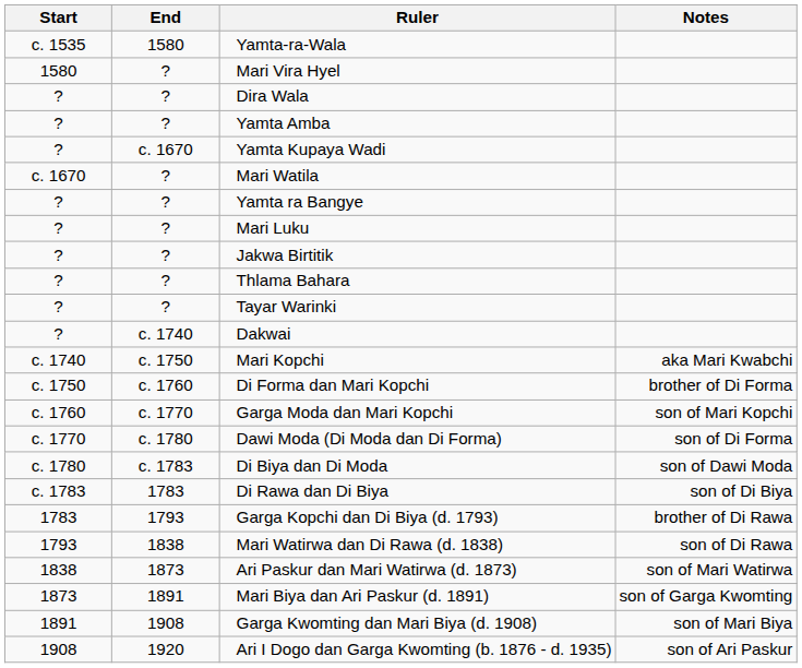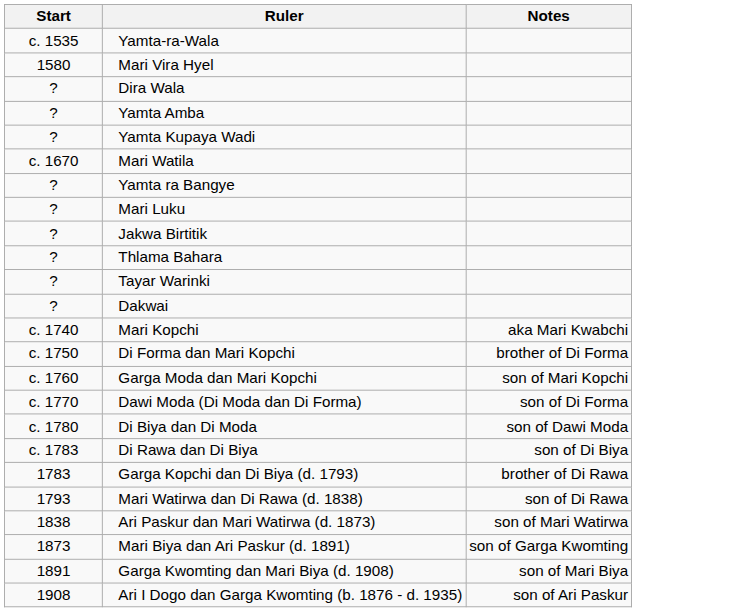 <table class=wikitable style="text-align:right;">
 <tr>
 <th style="width:6em;">Start</th>
-<th style="width:6em;">End</th>
 <th>Ruler</th>
 <th>Notes</th>
 </tr>
 <tr>
 <td align=center>c. 1535</td>
-<td align=center>1580</td>
 <td style="text-align:left;padding-left:1em;">Yamta-ra-Wala</td>
 <td></td>
 </tr>
 <tr>
 <td align=center>1580</td>
-<td align=center>?</td>
 <td style="text-align:left;padding-left:1em;">Mari Vira Hyel</td>
 <td></td>
 </tr>
 <tr>
-<td align=center>?</td>
 <td align=center>?</td>
 <td style="text-align:left;padding-left:1em;">Dira Wala</td>
 <td></td>
 </tr>
 <tr>
 <td align=center>?</td>
-<td align=center>?</td>
 <td style="text-align:left;padding-left:1em;">Yamta Amba</td>
 <td></td>
 </tr>
 <tr>
 <td align=center>?</td>
-<td align=center>c. 1670</td>
 <td style="text-align:left;padding-left:1em;">Yamta Kupaya Wadi</td>
 <td></td>
 </tr>
 <tr>
 <td align=center>c. 1670</td>
-<td align=center>?</td>
 <td style="text-align:left;padding-left:1em;">Mari Watila</td>
 <td></td>
 </tr>
 <tr>
-<td align=center>?</td>
 <td align=center>?</td>
 <td style="text-align:left;padding-left:1em;">Yamta ra Bangye</td>
 <td></td>
 </tr>
 <tr>
 <td align=center>?</td>
-<td align=center>?</td>
 <td style="text-align:left;padding-left:1em;">Mari Luku</td>
 <td></td>
 </tr>
 <tr>
-<td align=center>?</td>
 <td align=center>?</td>
 <td style="text-align:left;padding-left:1em;">Jakwa Birtitik</td>
 <td></td>
 </tr>
 <tr>
 <td align=center>?</td>
-<td align=center>?</td>
 <td style="text-align:left;padding-left:1em;">Thlama Bahara</td>
 <td></td>
 </tr>
 <tr>
-<td align=center>?</td>
 <td align=center>?</td>
 <td style="text-align:left;padding-left:1em;">Tayar Warinki</td>
 <td></td>
 </tr>
 <tr>
 <td align=center>?</td>
-<td align=center>c. 1740</td>
 <td style="text-align:left;padding-left:1em;">Dakwai</td>
 <td></td>
 </tr>
 <tr>
 <td align=center>c. 1740</td>
-<td align=center>c. 1750</td>
 <td style="text-align:left;padding-left:1em;">Mari Kopchi</td>
 <td>aka Mari Kwabchi</td>
 </tr>
 <tr>
 <td align=center>c. 1750</td>
-<td align=center>c. 1760</td>
 <td style="text-align:left;padding-left:1em;">Di Forma dan Mari Kopchi</td>
 <td>brother of Di Forma</td>
 </tr>
 <tr>
 <td align=center>c. 1760</td>
-<td align=center>c. 1770</td>
 <td style="text-align:left;padding-left:1em;">Garga Moda dan Mari Kopchi</td>
 <td>son of Mari Kopchi</td>
 </tr>
 <tr>
 <td align=center>c. 1770</td>
-<td align=center>c. 1780</td>
 <td style="text-align:left;padding-left:1em;">Dawi Moda (Di Moda dan Di Forma)</td>
 <td>son of Di Forma</td>
 </tr>
 <tr>
 <td align=center>c. 1780</td>
-<td align=center>c. 1783</td>
 <td style="text-align:left;padding-left:1em;">Di Biya dan Di Moda</td>
 <td>son of Dawi Moda</td>
 </tr>
 <tr>
 <td align=center>c. 1783</td>
-<td align=center>1783</td>
 <td style="text-align:left;padding-left:1em;">Di Rawa dan Di Biya</td>
 <td>son of Di Biya</td>
 </tr>
 <tr>
 <td align=center>1783</td>
-<td align=center>1793</td>
 <td style="text-align:left;padding-left:1em;">Garga Kopchi dan Di Biya (d. 1793)</td>
 <td>brother of Di Rawa</td>
 </tr>
 <tr>
 <td align=center>1793</td>
-<td align=center>1838</td>
 <td style="text-align:left;padding-left:1em;">Mari Watirwa dan Di Rawa (d. 1838)</td>
 <td>son of Di Rawa</td>
 </tr>
 <tr>
 <td align=center>1838</td>
-<td align=center>1873</td>
 <td style="text-align:left;padding-left:1em;">Ari Paskur dan Mari Watirwa (d. 1873)</td>
 <td>son of Mari Watirwa</td>
 </tr>
 <tr>
 <td align=center>1873</td>
-<td align=center>1891</td>
 <td style="text-align:left;padding-left:1em;">Mari Biya dan Ari Paskur (d. 1891)</td>
 <td>son of Garga Kwomting</td>
 </tr>
 <tr>
 <td align=center>1891</td>
-<td align=center>1908</td>
 <td style="text-align:left;padding-left:1em;">Garga Kwomting dan Mari Biya (d. 1908)</td>
 <td>son of Mari Biya</td>
 </tr>
 <tr>
 <td align=center>1908</td>
-<td align=center>1920</td>
 <td style="text-align:left;padding-left:1em;">Ari I Dogo dan Garga Kwomting (b. 1876 - d. 1935)</td>
 <td>son of Ari Paskur</td>
 </tr>
 </table>
